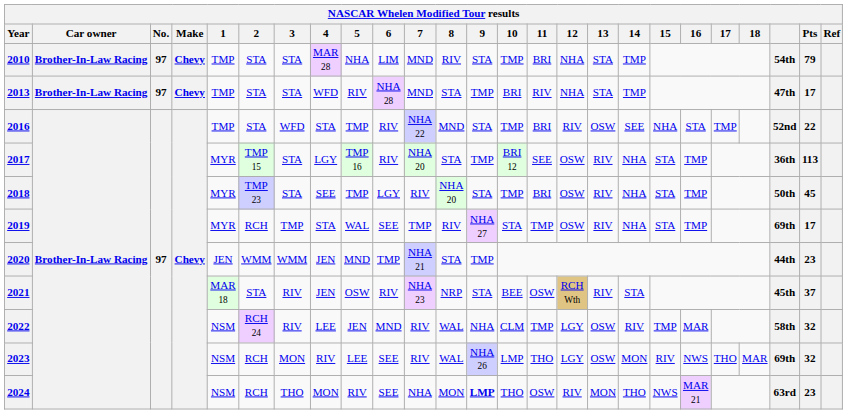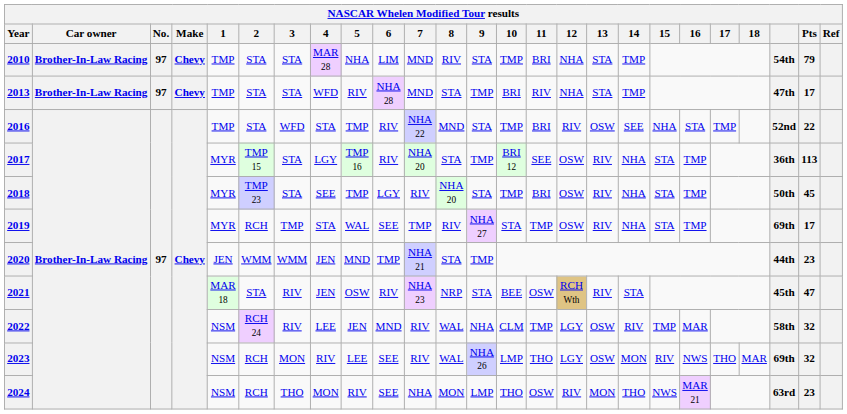 <table class="wikitable" style="text-align:center; font-size:75%">
 <tr>
 <th colspan=25><a href='#'>NASCAR Whelen Modified Tour</a> results</th>
 </tr>
 <tr>
 <th>Year</th>
 <th>Car owner</th>
 <th>No.</th>
 <th>Make</th>
 <th>1</th>
 <th>2</th>
 <th>3</th>
 <th>4</th>
 <th>5</th>
 <th>6</th>
 <th>7</th>
 <th>8</th>
 <th>9</th>
 <th>10</th>
 <th>11</th>
 <th>12</th>
 <th>13</th>
 <th>14</th>
 <th>15</th>
 <th>16</th>
 <th>17</th>
 <th>18</th>
 <th></th>
 <th>Pts</th>
 <th>Ref</th>
 </tr>
 <tr>
 <th><a href='#'>2010</a></th>
 <th><a href='#'>Brother-In-Law Racing</a></th>
 <th>97</th>
 <th><a href='#'>Chevy</a></th>
 <td><a href='#'>TMP</a></td>
 <td><a href='#'>STA</a></td>
 <td><a href='#'>STA</a></td>
 <td style="background:#EFCFFF;"><a href='#'>MAR</a><br><small>28</small></td>
 <td><a href='#'>NHA</a></td>
 <td><a href='#'>LIM</a></td>
 <td><a href='#'>MND</a></td>
 <td><a href='#'>RIV</a></td>
 <td><a href='#'>STA</a></td>
 <td><a href='#'>TMP</a></td>
 <td><a href='#'>BRI</a></td>
 <td><a href='#'>NHA</a></td>
 <td><a href='#'>STA</a></td>
 <td><a href='#'>TMP</a></td>
 <td colspan=4></td>
 <th>54th</th>
 <th>79</th>
 <th></th>
 </tr>
 <tr>
 <th><a href='#'>2013</a></th>
 <th><a href='#'>Brother-In-Law Racing</a></th>
 <th>97</th>
 <th><a href='#'>Chevy</a></th>
 <td><a href='#'>TMP</a></td>
 <td><a href='#'>STA</a></td>
 <td><a href='#'>STA</a></td>
 <td><a href='#'>WFD</a></td>
 <td><a href='#'>RIV</a></td>
 <td style="background:#EFCFFF;"><a href='#'>NHA</a><br><small>28</small></td>
 <td><a href='#'>MND</a></td>
 <td><a href='#'>STA</a></td>
 <td><a href='#'>TMP</a></td>
 <td><a href='#'>BRI</a></td>
 <td><a href='#'>RIV</a></td>
 <td><a href='#'>NHA</a></td>
 <td><a href='#'>STA</a></td>
 <td><a href='#'>TMP</a></td>
 <td colspan=4></td>
 <th>47th</th>
 <th>17</th>
 <th></th>
 </tr>
 <tr>
 <th><a href='#'>2016</a></th>
 <th rowspan=9><a href='#'>Brother-In-Law Racing</a></th>
 <th rowspan=9>97</th>
 <th rowspan=9><a href='#'>Chevy</a></th>
 <td><a href='#'>TMP</a></td>
 <td><a href='#'>STA</a></td>
 <td><a href='#'>WFD</a></td>
 <td><a href='#'>STA</a></td>
 <td><a href='#'>TMP</a></td>
 <td><a href='#'>RIV</a></td>
 <td style="background:#CFCFFF;"><a href='#'>NHA</a><br><small>22</small></td>
 <td><a href='#'>MND</a></td>
 <td><a href='#'>STA</a></td>
 <td><a href='#'>TMP</a></td>
 <td><a href='#'>BRI</a></td>
 <td><a href='#'>RIV</a></td>
 <td><a href='#'>OSW</a></td>
 <td><a href='#'>SEE</a></td>
 <td><a href='#'>NHA</a></td>
 <td><a href='#'>STA</a></td>
 <td><a href='#'>TMP</a></td>
 <td></td>
 <th>52nd</th>
 <th>22</th>
 <th></th>
 </tr>
 <tr>
 <th><a href='#'>2017</a></th>
 <td><a href='#'>MYR</a></td>
 <td style="background:#DFFFDF;"><a href='#'>TMP</a><br><small>15</small></td>
 <td><a href='#'>STA</a></td>
 <td><a href='#'>LGY</a></td>
 <td style="background:#DFFFDF;"><a href='#'>TMP</a><br><small>16</small></td>
 <td><a href='#'>RIV</a></td>
 <td style="background:#DFFFDF;"><a href='#'>NHA</a><br><small>20</small></td>
 <td><a href='#'>STA</a></td>
 <td><a href='#'>TMP</a></td>
 <td style="background:#DFFFDF;"><a href='#'>BRI</a><br><small>12</small></td>
 <td><a href='#'>SEE</a></td>
 <td><a href='#'>OSW</a></td>
 <td><a href='#'>RIV</a></td>
 <td><a href='#'>NHA</a></td>
 <td><a href='#'>STA</a></td>
 <td><a href='#'>TMP</a></td>
 <td colspan=2></td>
 <th>36th</th>
 <th>113</th>
 <th></th>
 </tr>
 <tr>
 <th><a href='#'>2018</a></th>
 <td><a href='#'>MYR</a></td>
 <td style="background:#CFCFFF;"><a href='#'>TMP</a><br><small>23</small></td>
 <td><a href='#'>STA</a></td>
 <td><a href='#'>SEE</a></td>
 <td><a href='#'>TMP</a></td>
 <td><a href='#'>LGY</a></td>
 <td><a href='#'>RIV</a></td>
 <td style="background:#DFFFDF;"><a href='#'>NHA</a><br><small>20</small></td>
 <td><a href='#'>STA</a></td>
 <td><a href='#'>TMP</a></td>
 <td><a href='#'>BRI</a></td>
 <td><a href='#'>OSW</a></td>
 <td><a href='#'>RIV</a></td>
 <td><a href='#'>NHA</a></td>
 <td><a href='#'>STA</a></td>
 <td><a href='#'>TMP</a></td>
 <td colspan=2></td>
 <th>50th</th>
 <th>45</th>
 <th></th>
 </tr>
 <tr>
 <th><a href='#'>2019</a></th>
 <td><a href='#'>MYR</a></td>
 <td><a href='#'>RCH</a></td>
 <td><a href='#'>TMP</a></td>
 <td><a href='#'>STA</a></td>
 <td><a href='#'>WAL</a></td>
 <td><a href='#'>SEE</a></td>
 <td><a href='#'>TMP</a></td>
 <td><a href='#'>RIV</a></td>
 <td style="background:#EFCFFF;"><a href='#'>NHA</a><br><small>27</small></td>
 <td><a href='#'>STA</a></td>
 <td><a href='#'>TMP</a></td>
 <td><a href='#'>OSW</a></td>
 <td><a href='#'>RIV</a></td>
 <td><a href='#'>NHA</a></td>
 <td><a href='#'>STA</a></td>
 <td><a href='#'>TMP</a></td>
 <td colspan=2></td>
 <th>69th</th>
 <th>17</th>
 <th></th>
 </tr>
 <tr>
 <th><a href='#'>2020</a></th>
 <td><a href='#'>JEN</a></td>
 <td><a href='#'>WMM</a></td>
 <td><a href='#'>WMM</a></td>
 <td><a href='#'>JEN</a></td>
 <td><a href='#'>MND</a></td>
 <td><a href='#'>TMP</a></td>
 <td style="background:#CFCFFF;"><a href='#'>NHA</a><br><small>21</small></td>
 <td><a href='#'>STA</a></td>
 <td><a href='#'>TMP</a></td>
 <td colspan=9></td>
 <th>44th</th>
 <th>23</th>
 <th></th>
 </tr>
 <tr>
 <th><a href='#'>2021</a></th>
 <td style="background:#DFFFDF;"><a href='#'>MAR</a><br><small>18</small></td>
 <td><a href='#'>STA</a></td>
 <td><a href='#'>RIV</a></td>
 <td><a href='#'>JEN</a></td>
 <td><a href='#'>OSW</a></td>
 <td><a href='#'>RIV</a></td>
 <td style="background:#EFCFFF;"><a href='#'>NHA</a><br><small>23</small></td>
 <td><a href='#'>NRP</a></td>
 <td><a href='#'>STA</a></td>
 <td><a href='#'>BEE</a></td>
 <td><a href='#'>OSW</a></td>
 <td style="background:#DFC484;"><a href='#'>RCH</a><br><small>Wth</small></td>
 <td><a href='#'>RIV</a></td>
 <td><a href='#'>STA</a></td>
 <td colspan=4></td>
 <th>45th</th>
-<th>37</th>
+<th>47</th>
 <th></th>
 </tr>
 <tr>
 <th><a href='#'>2022</a></th>
 <td><a href='#'>NSM</a></td>
 <td style="background:#EFCFFF;"><a href='#'>RCH</a><br><small>24</small></td>
 <td><a href='#'>RIV</a></td>
 <td><a href='#'>LEE</a></td>
 <td><a href='#'>JEN</a></td>
 <td><a href='#'>MND</a></td>
 <td><a href='#'>RIV</a></td>
 <td><a href='#'>WAL</a></td>
 <td><a href='#'>NHA</a></td>
 <td><a href='#'>CLM</a></td>
 <td><a href='#'>TMP</a></td>
 <td><a href='#'>LGY</a></td>
 <td><a href='#'>OSW</a></td>
 <td><a href='#'>RIV</a></td>
 <td><a href='#'>TMP</a></td>
 <td><a href='#'>MAR</a></td>
 <td colspan=2></td>
 <th>58th</th>
 <th>32</th>
 <th></th>
 </tr>
 <tr>
 <th><a href='#'>2023</a></th>
 <td><a href='#'>NSM</a></td>
 <td><a href='#'>RCH</a></td>
 <td><a href='#'>MON</a></td>
 <td><a href='#'>RIV</a></td>
 <td><a href='#'>LEE</a></td>
 <td><a href='#'>SEE</a></td>
 <td><a href='#'>RIV</a></td>
 <td><a href='#'>WAL</a></td>
 <td style="background:#CFCFFF;"><a href='#'>NHA</a><br><small>26</small></td>
 <td><a href='#'>LMP</a></td>
 <td><a href='#'>THO</a></td>
 <td><a href='#'>LGY</a></td>
 <td><a href='#'>OSW</a></td>
 <td><a href='#'>MON</a></td>
 <td><a href='#'>RIV</a></td>
 <td><a href='#'>NWS</a></td>
 <td><a href='#'>THO</a></td>
 <td><a href='#'>MAR</a></td>
 <th>69th</th>
 <th>32</th>
 <th></th>
 </tr>
 <tr>
 <th><a href='#'>2024</a></th>
 <td><a href='#'>NSM</a></td>
 <td><a href='#'>RCH</a></td>
 <td><a href='#'>THO</a></td>
 <td><a href='#'>MON</a></td>
 <td><a href='#'>RIV</a></td>
 <td><a href='#'>SEE</a></td>
 <td><a href='#'>NHA</a></td>
 <td><a href='#'>MON</a></td>
-<td><strong><a href='#'>LMP</a></strong></td>
+<td><a href='#'>LMP</a></td>
 <td><a href='#'>THO</a></td>
 <td><a href='#'>OSW</a></td>
 <td><a href='#'>RIV</a></td>
 <td><a href='#'>MON</a></td>
 <td><a href='#'>THO</a></td>
 <td><a href='#'>NWS</a></td>
 <td style="background:#EFCFFF;"><a href='#'>MAR</a><br><small>21</small></td>
 <td colspan=2></td>
 <th>63rd</th>
 <th>23</th>
 <th></th>
 </tr>
 </table>
